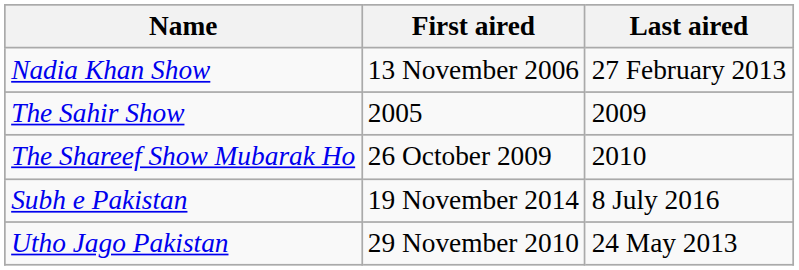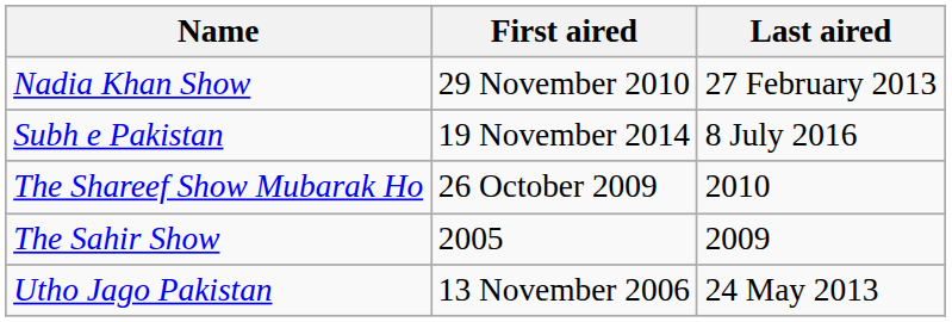 <table class="wikitable">
 <tr>
 <th>Name</th>
 <th>First aired</th>
 <th>Last aired</th>
 </tr>
 <tr>
 <td><em><a href='#'>Nadia Khan Show</a></em></td>
-<td>13 November 2006</td>
+<td>29 November 2010</td>
 <td>27 February 2013</td>
+</tr>
+<tr>
+<td><em><a href='#'>Subh e Pakistan</a></em></td>
+<td>19 November 2014</td>
+<td>8 July 2016</td>
+</tr>
+<tr>
+<td><em><a href='#'>The Shareef Show Mubarak Ho</a></em></td>
+<td>26 October 2009</td>
+<td>2010</td>
 </tr>
 <tr>
 <td><em><a href='#'>The Sahir Show</a></em></td>
 <td>2005</td>
 <td>2009</td>
 </tr>
 <tr>
-<td><em><a href='#'>The Shareef Show Mubarak Ho</a></em></td>
-<td>26 October 2009</td>
-<td>2010</td>
-</tr>
-<tr>
-<td><em><a href='#'>Subh e Pakistan</a></em></td>
-<td>19 November 2014</td>
-<td>8 July 2016</td>
-</tr>
-<tr>
 <td><em><a href='#'>Utho Jago Pakistan</a></em></td>
-<td>29 November 2010</td>
+<td>13 November 2006</td>
 <td>24 May 2013</td>
 </tr>
 </table>
